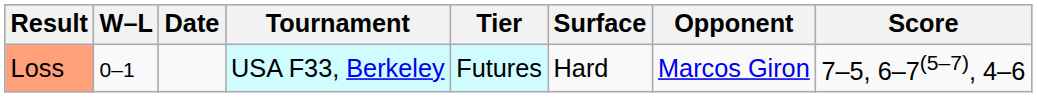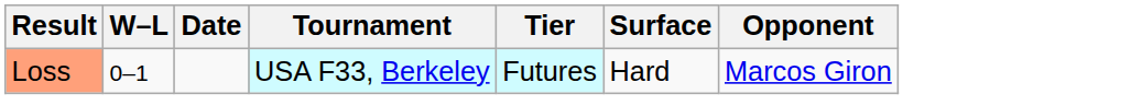 <table class="sortable wikitable">
 <tr>
 <th>Result</th>
 <th class="unsortable">W–L</th>
 <th>Date</th>
 <th>Tournament</th>
 <th>Tier</th>
 <th>Surface</th>
 <th>Opponent</th>
-<th class="unsortable">Score</th>
 </tr>
 <tr>
 <td bgcolor=FFA07A>Loss</td>
 <td><small>0–1</small></td>
 <td></td>
 <td style=background:#cffcff>USA F33, <a href='#'>Berkeley</a></td>
 <td style=background:#cffcff>Futures</td>
 <td>Hard</td>
 <td> <a href='#'>Marcos Giron</a></td>
-<td>7–5, 6–7<sup>(5–7)</sup>, 4–6</td>
 </tr>
 </table>
